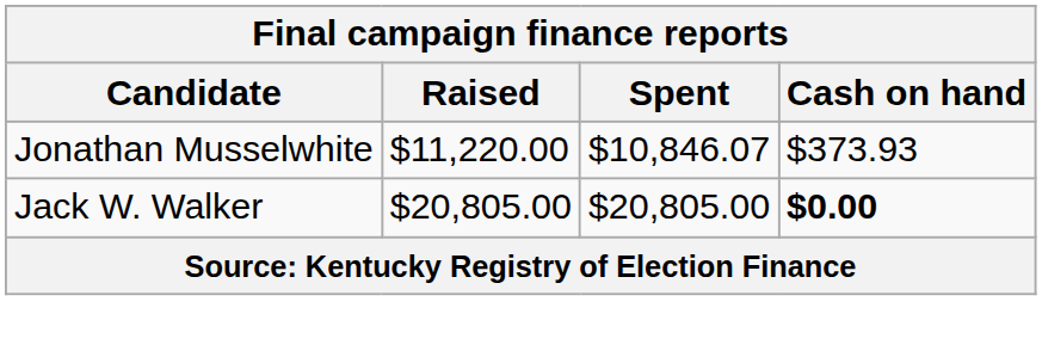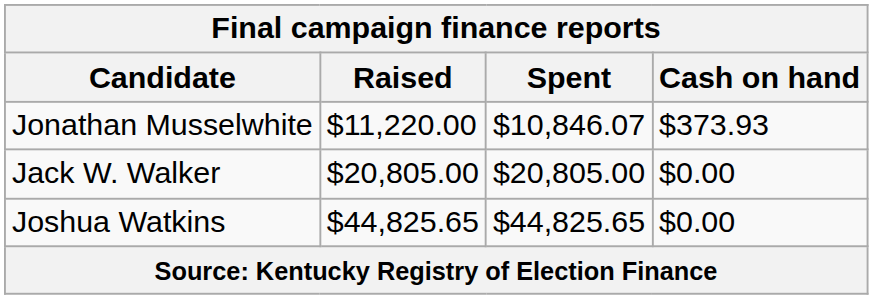 <table class="wikitable sortable">
 <tr>
 <th colspan=4>Final campaign finance reports</th>
 </tr>
 <tr style="text-align:center;">
 <th>Candidate</th>
 <th>Raised</th>
 <th>Spent</th>
 <th>Cash on hand</th>
 </tr>
 <tr>
 <td>Jonathan Musselwhite</td>
 <td>$11,220.00</td>
 <td>$10,846.07</td>
 <td>$373.93</td>
 </tr>
 <tr>
 <td>Jack W. Walker</td>
 <td>$20,805.00</td>
 <td>$20,805.00</td>
-<td><strong>$0.00</strong></td>
+<td>$0.00</td>
+</tr>
+<tr>
+<td>Joshua Watkins</td>
+<td>$44,825.65</td>
+<td>$44,825.65</td>
+<td>$0.00</td>
 </tr>
 <tr>
 <th colspan="4"><small>Source: Kentucky Registry of Election Finance</small></th>
 </tr>
 </table>
